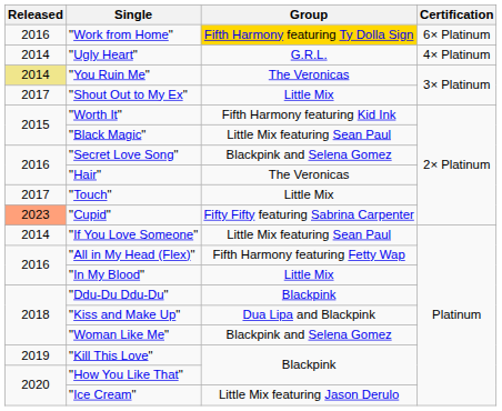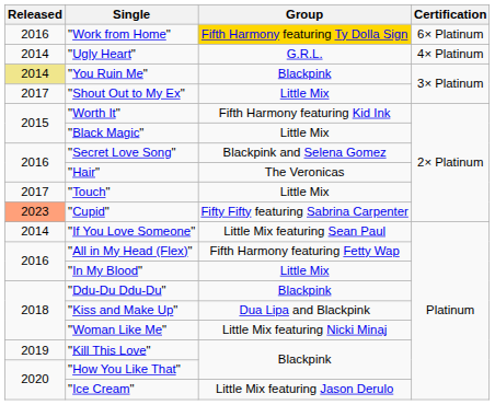 <table class="wikitable plainrowheaders" style="text-align:center;">
 <tr>
 <th>Released</th>
 <th>Single</th>
 <th>Group</th>
 <th>Certification</th>
 </tr>
 <tr>
 <td>2016</td>
 <td style="text-align:left;">"<a href='#'>Work from Home</a>"</td>
 <td style="background: gold;"><a href='#'>Fifth Harmony</a> featuring <a href='#'>Ty Dolla Sign</a></td>
 <td rowspan="1">6× Platinum</td>
 </tr>
 <tr>
 <td>2014</td>
 <td style="text-align:left;">"<a href='#'>Ugly Heart</a>"</td>
 <td><a href='#'>G.R.L.</a></td>
 <td>4× Platinum</td>
 </tr>
 <tr>
 <td style="background: khaki;">2014</td>
 <td style="text-align:left;">"<a href='#'>You Ruin Me</a>"</td>
-<td><a href='#'>The Veronicas</a></td>
+<td><a href='#'>Blackpink</a></td>
 <td rowspan="2">3× Platinum</td>
 </tr>
 <tr>
 <td>2017</td>
 <td style="text-align:left;">"<a href='#'>Shout Out to My Ex</a>"</td>
 <td><a href='#'>Little Mix</a></td>
 </tr>
 <tr>
 <td rowspan="2">2015</td>
 <td style="text-align:left;">"<a href='#'>Worth It</a>"</td>
 <td>Fifth Harmony featuring <a href='#'>Kid Ink</a></td>
 <td rowspan=6>2× Platinum</td>
 </tr>
 <tr>
 <td style="text-align:left;">"<a href='#'>Black Magic</a>"</td>
-<td>Little Mix featuring <a href='#'>Sean Paul</a></td>
+<td>Little Mix</td>
 </tr>
 <tr>
 <td rowspan=2>2016</td>
 <td style="text-align:left;">"<a href='#'>Secret Love Song</a>"</td>
 <td>Blackpink and <a href='#'>Selena Gomez</a></td>
 </tr>
 <tr>
 <td style="text-align:left;">"<a href='#'>Hair</a>"</td>
 <td>The Veronicas</td>
 </tr>
 <tr>
 <td>2017</td>
 <td style="text-align:left;">"<a href='#'>Touch</a>"</td>
 <td>Little Mix</td>
 </tr>
 <tr>
 <td style="background: lightsalmon;">2023</td>
 <td style="text-align:left;">"<a href='#'>Cupid</a>"</td>
 <td><a href='#'>Fifty Fifty</a> featuring <a href='#'>Sabrina Carpenter</a></td>
 </tr>
 <tr>
 <td>2014</td>
 <td style="text-align:left;">"<a href='#'>If You Love Someone</a>"</td>
 <td>Little Mix featuring <a href='#'>Sean Paul</a></td>
 <td rowspan="9">Platinum</td>
 </tr>
 <tr>
 <td rowspan=2>2016</td>
 <td style="text-align:left;">"<a href='#'>All in My Head (Flex)</a>"</td>
 <td>Fifth Harmony featuring <a href='#'>Fetty Wap</a></td>
 </tr>
 <tr>
 <td style="text-align:left;">"<a href='#'>In My Blood</a>"</td>
 <td><a href='#'>Little Mix</a></td>
 </tr>
 <tr>
 <td rowspan="3">2018</td>
 <td style="text-align:left;">"<a href='#'>Ddu-Du Ddu-Du</a>"</td>
 <td><a href='#'>Blackpink</a></td>
 </tr>
 <tr>
 <td style="text-align:left;">"<a href='#'>Kiss and Make Up</a>"</td>
 <td><a href='#'>Dua Lipa</a> and Blackpink</td>
 </tr>
 <tr>
 <td style="text-align:left;">"<a href='#'>Woman Like Me</a>"</td>
-<td>Blackpink and <a href='#'>Selena Gomez</a></td>
+<td>Little Mix featuring <a href='#'>Nicki Minaj</a></td>
 </tr>
 <tr>
 <td>2019</td>
 <td style="text-align:left;">"<a href='#'>Kill This Love</a>"</td>
 <td rowspan="2">Blackpink</td>
 </tr>
 <tr>
 <td rowspan="2">2020</td>
 <td style="text-align:left;">"<a href='#'>How You Like That</a>"</td>
 </tr>
 <tr>
 <td style="text-align:left;">"<a href='#'>Ice Cream</a>"</td>
 <td>Little Mix featuring <a href='#'>Jason Derulo</a></td>
 </tr>
 </table>
